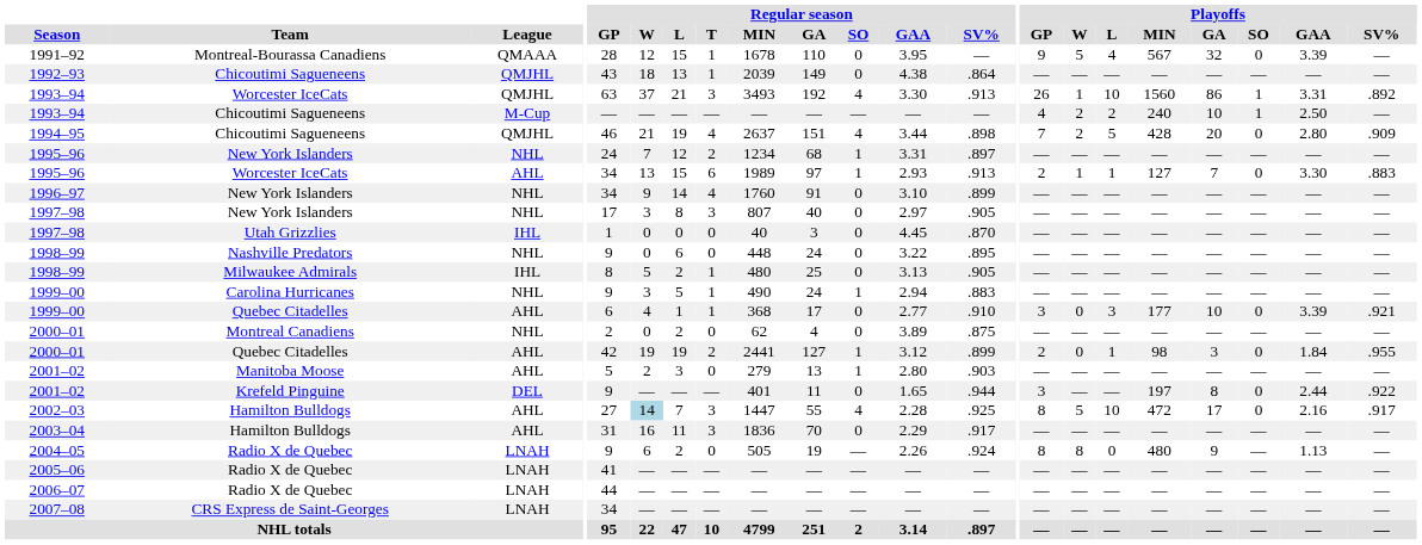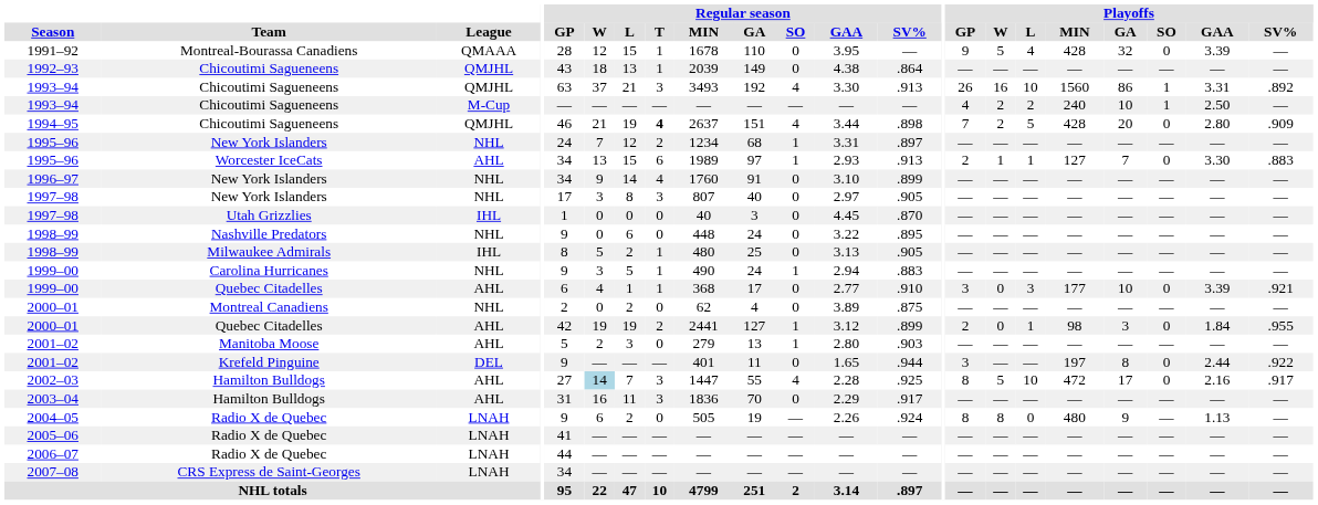 <table border="0" cellpadding="1" cellspacing="0" style="width:90%; text-align:center;">
 <tr bgcolor="#e0e0e0">
 <th colspan="3" bgcolor="#ffffff"></th>
 <th rowspan="99" bgcolor="#ffffff"></th>
 <th colspan="9" bgcolor="#e0e0e0"><a href='#'>Regular season</a></th>
 <th rowspan="99" bgcolor="#ffffff"></th>
 <th colspan="8" bgcolor="#e0e0e0"><a href='#'>Playoffs</a></th>
 </tr>
 <tr bgcolor="#e0e0e0">
 <th><a href='#'>Season</a></th>
 <th>Team</th>
 <th>League</th>
 <th>GP</th>
 <th>W</th>
 <th>L</th>
 <th>T</th>
 <th>MIN</th>
 <th>GA</th>
 <th><a href='#'>SO</a></th>
 <th><a href='#'>GAA</a></th>
 <th><a href='#'>SV%</a></th>
 <th>GP</th>
 <th>W</th>
 <th>L</th>
 <th>MIN</th>
 <th>GA</th>
 <th>SO</th>
 <th>GAA</th>
 <th>SV%</th>
 </tr>
 <tr>
 <td>1991–92</td>
 <td>Montreal-Bourassa Canadiens</td>
 <td>QMAAA</td>
 <td>28</td>
 <td>12</td>
 <td>15</td>
 <td>1</td>
 <td>1678</td>
 <td>110</td>
 <td>0</td>
 <td>3.95</td>
 <td>—</td>
 <td>9</td>
 <td>5</td>
 <td>4</td>
-<td>567</td>
+<td>428</td>
 <td>32</td>
 <td>0</td>
 <td>3.39</td>
 <td>—</td>
 </tr>
 <tr bgcolor="#f0f0f0">
 <td><a href='#'>1992–93</a></td>
 <td><a href='#'>Chicoutimi Sagueneens</a></td>
 <td><a href='#'>QMJHL</a></td>
 <td>43</td>
 <td>18</td>
 <td>13</td>
 <td>1</td>
 <td>2039</td>
 <td>149</td>
 <td>0</td>
 <td>4.38</td>
 <td>.864</td>
 <td>—</td>
 <td>—</td>
 <td>—</td>
 <td>—</td>
 <td>—</td>
 <td>—</td>
 <td>—</td>
 <td>—</td>
 </tr>
 <tr>
 <td><a href='#'>1993–94</a></td>
-<td><a href='#'>Worcester IceCats</a></td>
+<td>Chicoutimi Sagueneens</td>
 <td>QMJHL</td>
 <td>63</td>
 <td>37</td>
 <td>21</td>
 <td>3</td>
 <td>3493</td>
 <td>192</td>
 <td>4</td>
 <td>3.30</td>
 <td>.913</td>
 <td>26</td>
-<td>1</td>
+<td>16</td>
 <td>10</td>
 <td>1560</td>
 <td>86</td>
 <td>1</td>
 <td>3.31</td>
 <td>.892</td>
 </tr>
 <tr bgcolor="#f0f0f0">
 <td><a href='#'>1993–94</a></td>
 <td>Chicoutimi Sagueneens</td>
 <td><a href='#'>M-Cup</a></td>
 <td>—</td>
 <td>—</td>
 <td>—</td>
 <td>—</td>
 <td>—</td>
 <td>—</td>
 <td>—</td>
 <td>—</td>
 <td>—</td>
 <td>4</td>
 <td>2</td>
 <td>2</td>
 <td>240</td>
 <td>10</td>
 <td>1</td>
 <td>2.50</td>
 <td>—</td>
 </tr>
 <tr>
 <td><a href='#'>1994–95</a></td>
 <td>Chicoutimi Sagueneens</td>
 <td>QMJHL</td>
 <td>46</td>
 <td>21</td>
 <td>19</td>
-<td>4</td>
+<td><strong>4</strong></td>
 <td>2637</td>
 <td>151</td>
 <td>4</td>
 <td>3.44</td>
 <td>.898</td>
 <td>7</td>
 <td>2</td>
 <td>5</td>
 <td>428</td>
 <td>20</td>
 <td>0</td>
 <td>2.80</td>
 <td>.909</td>
 </tr>
 <tr bgcolor="#f0f0f0">
 <td><a href='#'>1995–96</a></td>
 <td><a href='#'>New York Islanders</a></td>
 <td><a href='#'>NHL</a></td>
 <td>24</td>
 <td>7</td>
 <td>12</td>
 <td>2</td>
 <td>1234</td>
 <td>68</td>
 <td>1</td>
 <td>3.31</td>
 <td>.897</td>
 <td>—</td>
 <td>—</td>
 <td>—</td>
 <td>—</td>
 <td>—</td>
 <td>—</td>
 <td>—</td>
 <td>—</td>
 </tr>
 <tr>
 <td><a href='#'>1995–96</a></td>
 <td><a href='#'>Worcester IceCats</a></td>
 <td><a href='#'>AHL</a></td>
 <td>34</td>
 <td>13</td>
 <td>15</td>
 <td>6</td>
 <td>1989</td>
 <td>97</td>
 <td>1</td>
 <td>2.93</td>
 <td>.913</td>
 <td>2</td>
 <td>1</td>
 <td>1</td>
 <td>127</td>
 <td>7</td>
 <td>0</td>
 <td>3.30</td>
 <td>.883</td>
 </tr>
 <tr bgcolor="#f0f0f0">
 <td><a href='#'>1996–97</a></td>
 <td>New York Islanders</td>
 <td>NHL</td>
 <td>34</td>
 <td>9</td>
 <td>14</td>
 <td>4</td>
 <td>1760</td>
 <td>91</td>
 <td>0</td>
 <td>3.10</td>
 <td>.899</td>
 <td>—</td>
 <td>—</td>
 <td>—</td>
 <td>—</td>
 <td>—</td>
 <td>—</td>
 <td>—</td>
 <td>—</td>
 </tr>
 <tr>
 <td><a href='#'>1997–98</a></td>
 <td>New York Islanders</td>
 <td>NHL</td>
 <td>17</td>
 <td>3</td>
 <td>8</td>
 <td>3</td>
 <td>807</td>
 <td>40</td>
 <td>0</td>
 <td>2.97</td>
 <td>.905</td>
 <td>—</td>
 <td>—</td>
 <td>—</td>
 <td>—</td>
 <td>—</td>
 <td>—</td>
 <td>—</td>
 <td>—</td>
 </tr>
 <tr bgcolor="#f0f0f0">
 <td><a href='#'>1997–98</a></td>
 <td><a href='#'>Utah Grizzlies</a></td>
 <td><a href='#'>IHL</a></td>
 <td>1</td>
 <td>0</td>
 <td>0</td>
 <td>0</td>
 <td>40</td>
 <td>3</td>
 <td>0</td>
 <td>4.45</td>
 <td>.870</td>
 <td>—</td>
 <td>—</td>
 <td>—</td>
 <td>—</td>
 <td>—</td>
 <td>—</td>
 <td>—</td>
 <td>—</td>
 </tr>
 <tr>
 <td><a href='#'>1998–99</a></td>
 <td><a href='#'>Nashville Predators</a></td>
 <td>NHL</td>
 <td>9</td>
 <td>0</td>
 <td>6</td>
 <td>0</td>
 <td>448</td>
 <td>24</td>
 <td>0</td>
 <td>3.22</td>
 <td>.895</td>
 <td>—</td>
 <td>—</td>
 <td>—</td>
 <td>—</td>
 <td>—</td>
 <td>—</td>
 <td>—</td>
 <td>—</td>
 </tr>
 <tr bgcolor="#f0f0f0">
 <td><a href='#'>1998–99</a></td>
 <td><a href='#'>Milwaukee Admirals</a></td>
 <td>IHL</td>
 <td>8</td>
 <td>5</td>
 <td>2</td>
 <td>1</td>
 <td>480</td>
 <td>25</td>
 <td>0</td>
 <td>3.13</td>
 <td>.905</td>
 <td>—</td>
 <td>—</td>
 <td>—</td>
 <td>—</td>
 <td>—</td>
 <td>—</td>
 <td>—</td>
 <td>—</td>
 </tr>
 <tr>
 <td><a href='#'>1999–00</a></td>
 <td><a href='#'>Carolina Hurricanes</a></td>
 <td>NHL</td>
 <td>9</td>
 <td>3</td>
 <td>5</td>
 <td>1</td>
 <td>490</td>
 <td>24</td>
 <td>1</td>
 <td>2.94</td>
 <td>.883</td>
 <td>—</td>
 <td>—</td>
 <td>—</td>
 <td>—</td>
 <td>—</td>
 <td>—</td>
 <td>—</td>
 <td>—</td>
 </tr>
 <tr bgcolor="#f0f0f0">
 <td><a href='#'>1999–00</a></td>
 <td><a href='#'>Quebec Citadelles</a></td>
 <td>AHL</td>
 <td>6</td>
 <td>4</td>
 <td>1</td>
 <td>1</td>
 <td>368</td>
 <td>17</td>
 <td>0</td>
 <td>2.77</td>
 <td>.910</td>
 <td>3</td>
 <td>0</td>
 <td>3</td>
 <td>177</td>
 <td>10</td>
 <td>0</td>
 <td>3.39</td>
 <td>.921</td>
 </tr>
 <tr>
 <td><a href='#'>2000–01</a></td>
 <td><a href='#'>Montreal Canadiens</a></td>
 <td>NHL</td>
 <td>2</td>
 <td>0</td>
 <td>2</td>
 <td>0</td>
 <td>62</td>
 <td>4</td>
 <td>0</td>
 <td>3.89</td>
 <td>.875</td>
 <td>—</td>
 <td>—</td>
 <td>—</td>
 <td>—</td>
 <td>—</td>
 <td>—</td>
 <td>—</td>
 <td>—</td>
 </tr>
 <tr bgcolor="#f0f0f0">
 <td><a href='#'>2000–01</a></td>
 <td>Quebec Citadelles</td>
 <td>AHL</td>
 <td>42</td>
 <td>19</td>
 <td>19</td>
 <td>2</td>
 <td>2441</td>
 <td>127</td>
 <td>1</td>
 <td>3.12</td>
 <td>.899</td>
 <td>2</td>
 <td>0</td>
 <td>1</td>
 <td>98</td>
 <td>3</td>
 <td>0</td>
 <td>1.84</td>
 <td>.955</td>
 </tr>
 <tr>
 <td><a href='#'>2001–02</a></td>
 <td><a href='#'>Manitoba Moose</a></td>
 <td>AHL</td>
 <td>5</td>
 <td>2</td>
 <td>3</td>
 <td>0</td>
 <td>279</td>
 <td>13</td>
 <td>1</td>
 <td>2.80</td>
 <td>.903</td>
 <td>—</td>
 <td>—</td>
 <td>—</td>
 <td>—</td>
 <td>—</td>
 <td>—</td>
 <td>—</td>
 <td>—</td>
 </tr>
 <tr bgcolor="#f0f0f0">
 <td><a href='#'>2001–02</a></td>
 <td><a href='#'>Krefeld Pinguine</a></td>
 <td><a href='#'>DEL</a></td>
 <td>9</td>
 <td>—</td>
 <td>—</td>
 <td>—</td>
 <td>401</td>
 <td>11</td>
 <td>0</td>
 <td>1.65</td>
 <td>.944</td>
 <td>3</td>
 <td>—</td>
 <td>—</td>
 <td>197</td>
 <td>8</td>
 <td>0</td>
 <td>2.44</td>
 <td>.922</td>
 </tr>
 <tr>
 <td><a href='#'>2002–03</a></td>
 <td><a href='#'>Hamilton Bulldogs</a></td>
 <td>AHL</td>
 <td>27</td>
 <td style="background: lightblue;">14</td>
 <td>7</td>
 <td>3</td>
 <td>1447</td>
 <td>55</td>
 <td>4</td>
 <td>2.28</td>
 <td>.925</td>
 <td>8</td>
 <td>5</td>
 <td>10</td>
 <td>472</td>
 <td>17</td>
 <td>0</td>
 <td>2.16</td>
 <td>.917</td>
 </tr>
 <tr bgcolor="#f0f0f0">
 <td><a href='#'>2003–04</a></td>
 <td>Hamilton Bulldogs</td>
 <td>AHL</td>
 <td>31</td>
 <td>16</td>
 <td>11</td>
 <td>3</td>
 <td>1836</td>
 <td>70</td>
 <td>0</td>
 <td>2.29</td>
 <td>.917</td>
 <td>—</td>
 <td>—</td>
 <td>—</td>
 <td>—</td>
 <td>—</td>
 <td>—</td>
 <td>—</td>
 <td>—</td>
 </tr>
 <tr>
 <td><a href='#'>2004–05</a></td>
 <td><a href='#'>Radio X de Quebec</a></td>
 <td><a href='#'>LNAH</a></td>
 <td>9</td>
 <td>6</td>
 <td>2</td>
 <td>0</td>
 <td>505</td>
 <td>19</td>
 <td>—</td>
 <td>2.26</td>
 <td>.924</td>
 <td>8</td>
 <td>8</td>
 <td>0</td>
 <td>480</td>
 <td>9</td>
 <td>—</td>
 <td>1.13</td>
 <td>—</td>
 </tr>
 <tr bgcolor="#f0f0f0">
 <td><a href='#'>2005–06</a></td>
 <td>Radio X de Quebec</td>
 <td>LNAH</td>
 <td>41</td>
 <td>—</td>
 <td>—</td>
 <td>—</td>
 <td>—</td>
 <td>—</td>
 <td>—</td>
 <td>—</td>
 <td>—</td>
 <td>—</td>
 <td>—</td>
 <td>—</td>
 <td>—</td>
 <td>—</td>
 <td>—</td>
 <td>—</td>
 <td>—</td>
 </tr>
 <tr>
 <td><a href='#'>2006–07</a></td>
 <td>Radio X de Quebec</td>
 <td>LNAH</td>
 <td>44</td>
 <td>—</td>
 <td>—</td>
 <td>—</td>
 <td>—</td>
 <td>—</td>
 <td>—</td>
 <td>—</td>
 <td>—</td>
 <td>—</td>
 <td>—</td>
 <td>—</td>
 <td>—</td>
 <td>—</td>
 <td>—</td>
 <td>—</td>
 <td>—</td>
 </tr>
 <tr bgcolor="#f0f0f0">
 <td><a href='#'>2007–08</a></td>
 <td><a href='#'>CRS Express de Saint-Georges</a></td>
 <td>LNAH</td>
 <td>34</td>
 <td>—</td>
 <td>—</td>
 <td>—</td>
 <td>—</td>
 <td>—</td>
 <td>—</td>
 <td>—</td>
 <td>—</td>
 <td>—</td>
 <td>—</td>
 <td>—</td>
 <td>—</td>
 <td>—</td>
 <td>—</td>
 <td>—</td>
 <td>—</td>
 </tr>
 <tr bgcolor="#e0e0e0">
 <th colspan=3>NHL totals</th>
 <th>95</th>
 <th>22</th>
 <th>47</th>
 <th>10</th>
 <th>4799</th>
 <th>251</th>
 <th>2</th>
 <th>3.14</th>
 <th>.897</th>
 <th>—</th>
 <th>—</th>
 <th>—</th>
 <th>—</th>
 <th>—</th>
 <th>—</th>
 <th>—</th>
 <th>—</th>
 </tr>
 </table>
